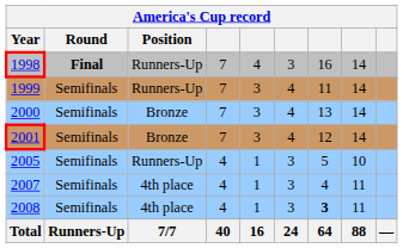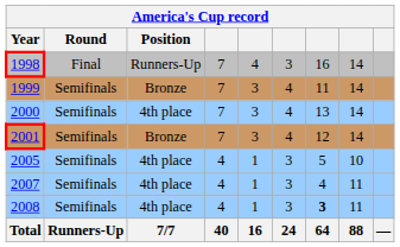 <table class="wikitable" style="text-align: center;">
 <tr>
 <th colspan=9><a href='#'>America's Cup record</a></th>
 </tr>
 <tr>
 <th>Year</th>
 <th>Round</th>
 <th>Position</th>
 <th width=30></th>
 <th width=30></th>
 <th width=30></th>
 <th width=30></th>
 <th width=30></th>
 <th></th>
 </tr>
 <tr bgcolor=silver>
 <td style="border: 3px solid red"> <a href='#'>1998</a></td>
-<td><strong>Final</strong></td>
+<td>Final</td>
 <td align="center">Runners-Up</td>
 <td>7</td>
 <td>4</td>
 <td>3</td>
 <td>16</td>
 <td>14</td>
 <td></td>
 </tr>
 <tr bgcolor=cc9966>
 <td> <a href='#'>1999</a></td>
 <td>Semifinals</td>
-<td align="center">Runners-Up</td>
+<td align="center">Bronze</td>
 <td>7</td>
 <td>3</td>
 <td>4</td>
 <td>11</td>
 <td>14</td>
 <td></td>
 </tr>
 <tr bgcolor=9acdff>
 <td> <a href='#'>2000</a></td>
 <td>Semifinals</td>
-<td align="center">Bronze</td>
+<td align="center">4th place</td>
 <td>7</td>
 <td>3</td>
 <td>4</td>
 <td>13</td>
 <td>14</td>
 <td></td>
 </tr>
 <tr bgcolor=cc9966>
 <td style="border: 3px solid red"> <a href='#'>2001</a></td>
 <td>Semifinals</td>
 <td align="center">Bronze</td>
 <td>7</td>
 <td>3</td>
 <td>4</td>
 <td>12</td>
 <td>14</td>
 <td></td>
 </tr>
 <tr bgcolor=9acdff>
 <td> <a href='#'>2005</a></td>
 <td>Semifinals</td>
-<td align="center">Runners-Up</td>
+<td align="center">4th place</td>
 <td>4</td>
 <td>1</td>
 <td>3</td>
 <td>5</td>
 <td>10</td>
 <td></td>
 </tr>
 <tr bgcolor=9acdff>
 <td> <a href='#'>2007</a></td>
 <td>Semifinals</td>
 <td align="center">4th place</td>
 <td>4</td>
 <td>1</td>
 <td>3</td>
 <td>4</td>
 <td>11</td>
 <td></td>
 </tr>
 <tr bgcolor=9acdff>
 <td> <a href='#'>2008</a></td>
 <td>Semifinals</td>
 <td align="center">4th place</td>
 <td>4</td>
 <td>1</td>
 <td>3</td>
 <td><strong>3</strong></td>
 <td>11</td>
 <td></td>
 </tr>
 <tr>
 <th>Total</th>
 <th>Runners-Up</th>
 <th>7/7</th>
 <th>40</th>
 <th>16</th>
 <th>24</th>
 <th>64</th>
 <th>88</th>
 <th>—</th>
 </tr>
 </table>
